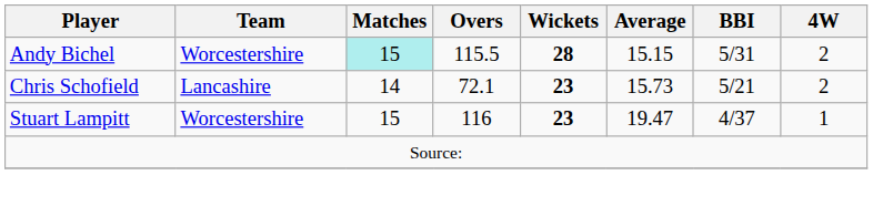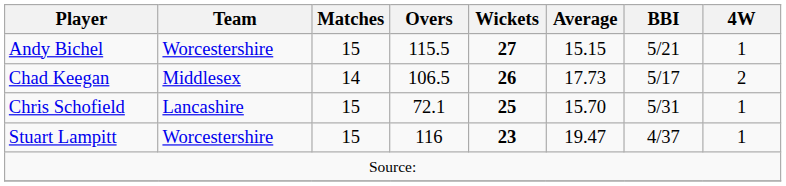 <table class="wikitable" style="text-align:center;">
 <tr>
 <th width=125>Player</th>
 <th width=125>Team</th>
 <th width=60>Matches</th>
 <th width=60>Overs</th>
 <th width=60>Wickets</th>
 <th width=60>Average</th>
 <th width=60>BBI</th>
 <th width=60>4W</th>
 </tr>
 <tr>
 <td align="left"><a href='#'>Andy Bichel</a></td>
 <td align="left"><a href='#'>Worcestershire</a></td>
-<td style="background: paleturquoise;">15</td>
+<td>15</td>
 <td>115.5</td>
-<td><strong>28</strong></td>
+<td><strong>27</strong></td>
 <td>15.15</td>
-<td>5/31</td>
+<td>5/21</td>
+<td>1</td>
+</tr>
+<tr>
+<td align="left"><a href='#'>Chad Keegan</a></td>
+<td align="left"><a href='#'>Middlesex</a></td>
+<td>14</td>
+<td>106.5</td>
+<td><strong>26</strong></td>
+<td>17.73</td>
+<td>5/17</td>
 <td>2</td>
 </tr>
 <tr>
 <td align="left"><a href='#'>Chris Schofield</a></td>
 <td align="left"><a href='#'>Lancashire</a></td>
-<td>14</td>
+<td>15</td>
 <td>72.1</td>
-<td><strong>23</strong></td>
-<td>15.73</td>
-<td>5/21</td>
-<td>2</td>
+<td><strong>25</strong></td>
+<td>15.70</td>
+<td>5/31</td>
+<td>1</td>
 </tr>
 <tr>
 <td align="left"><a href='#'>Stuart Lampitt</a></td>
 <td align="left"><a href='#'>Worcestershire</a></td>
 <td>15</td>
 <td>116</td>
 <td><strong>23</strong></td>
 <td>19.47</td>
 <td>4/37</td>
 <td>1</td>
 </tr>
 <tr>
 <td colspan=8><small>Source:</small></td>
 </tr>
 <tr>
 </tr>
 </table>
